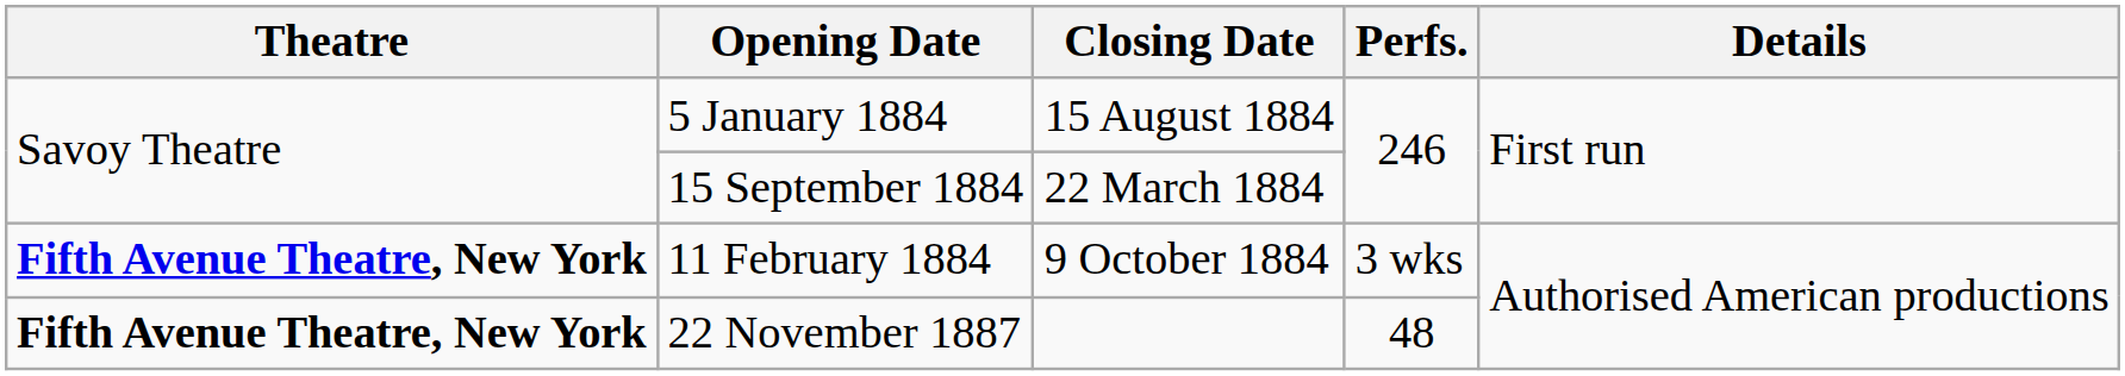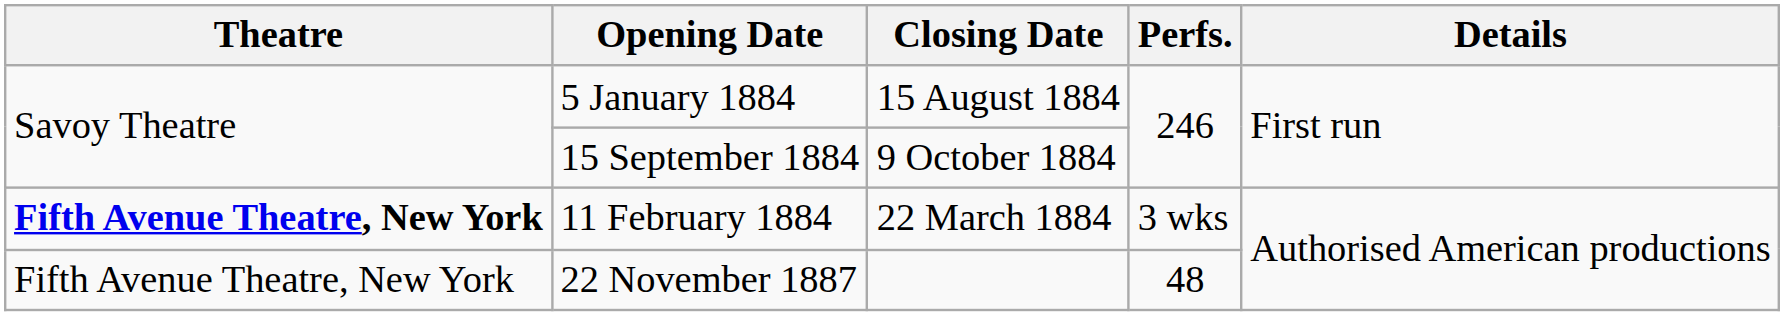 <table class="wikitable">
 <tr>
 <th>Theatre</th>
 <th>Opening Date</th>
 <th>Closing Date</th>
 <th>Perfs.</th>
 <th>Details</th>
 </tr>
 <tr>
 <td nowrap rowspan=2>Savoy Theatre</td>
 <td>5 January 1884</td>
 <td>15 August 1884</td>
 <td style="text-align:center;" rowspan="2">246</td>
 <td rowspan=2>First run</td>
 </tr>
 <tr>
 <td>15 September 1884</td>
-<td nowrap>22 March 1884</td>
+<td>9 October 1884</td>
 </tr>
 <tr>
 <td><strong><a href='#'>Fifth Avenue Theatre</a>, New York</strong></td>
 <td nowrap>11 February 1884</td>
-<td>9 October 1884</td>
+<td nowrap>22 March 1884</td>
 <td>3 wks</td>
 <td rowspan=2>Authorised American productions</td>
 </tr>
 <tr>
-<td><strong>Fifth Avenue Theatre, New York</strong></td>
+<td>Fifth Avenue Theatre, New York</td>
 <td nowrap>22 November 1887</td>
 <td align=center></td>
 <td align=center>48</td>
 </tr>
 </table>
